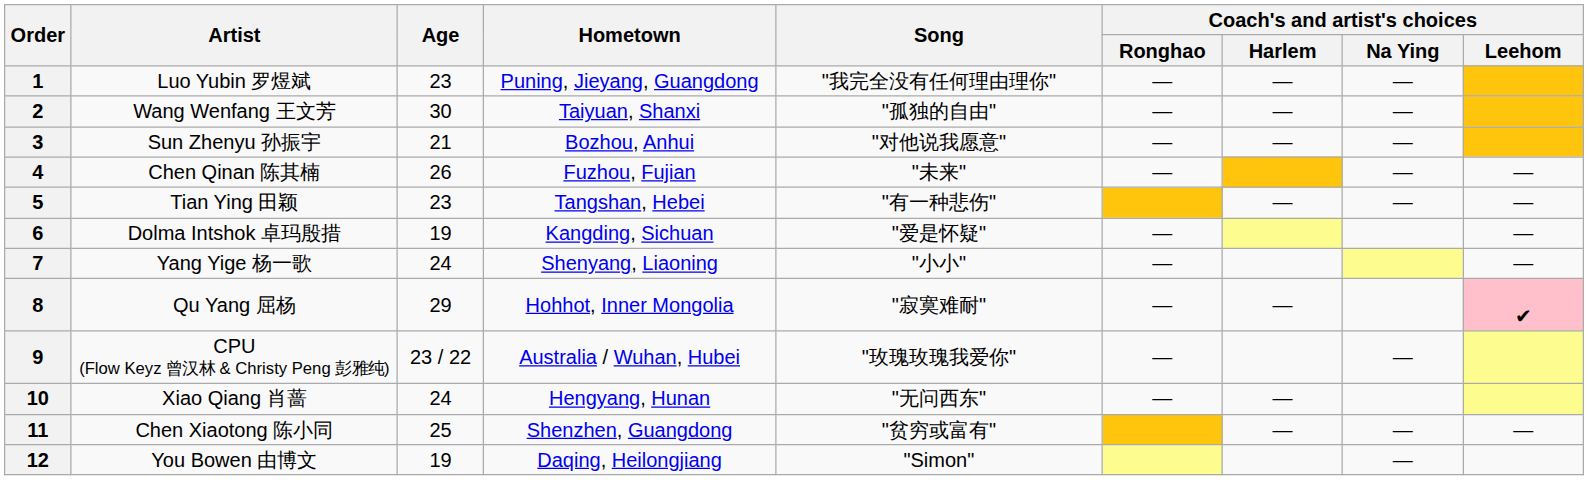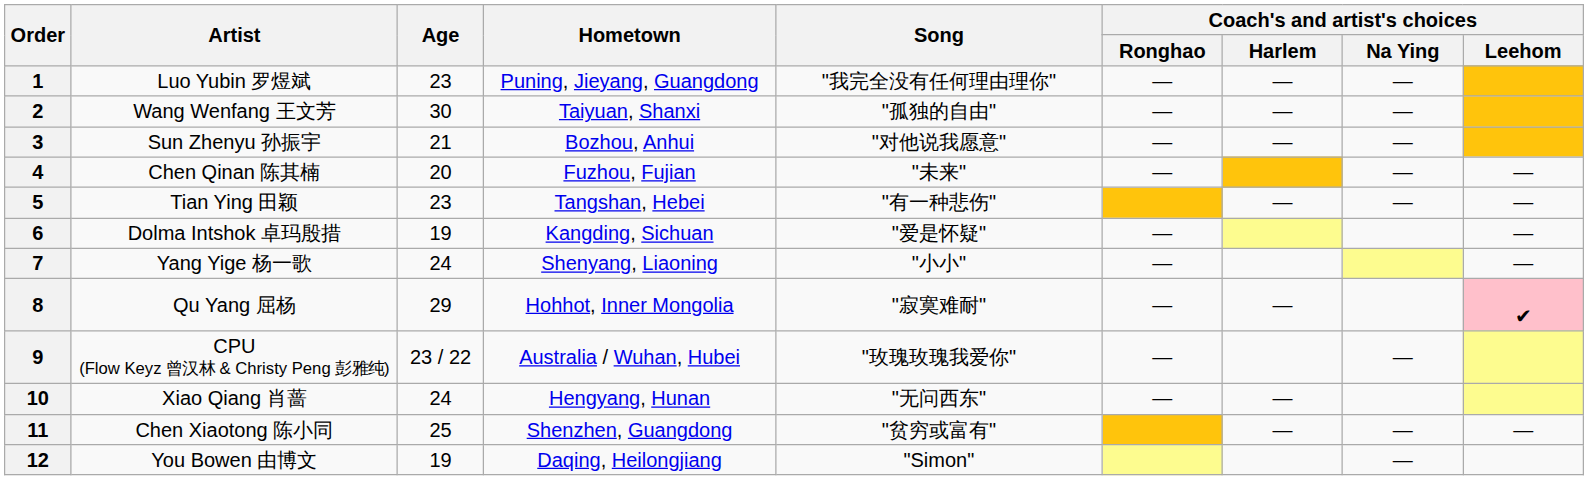 <table class="wikitable" style="text-align:center; line-height:17px; width:100%;">
 <tr>
 <th scope="col" rowspan="2" style="width:02%;">Order</th>
 <th scope="col" rowspan="2" style="width:19%;">Artist</th>
 <th scope="col" rowspan="2" style="width:05%;">Age</th>
 <th scope="col" rowspan="2" style="width:17%;">Hometown</th>
 <th scope="col" rowspan="2" style="width:19%;">Song</th>
 <th scope="col" colspan="4" style="width:28%;">Coach's and artist's choices</th>
 </tr>
 <tr>
 <th style="width:07%;">Ronghao</th>
 <th style="width:07%;">Harlem</th>
 <th style="width:07%;">Na Ying</th>
 <th style="width:07%;">Leehom</th>
 </tr>
 <tr>
 <th>1</th>
 <td>Luo Yubin 罗煜斌</td>
 <td>23</td>
 <td><a href='#'>Puning</a>, <a href='#'>Jieyang</a>, <a href='#'>Guangdong</a></td>
 <td>"我完全没有任何理由理你"</td>
 <td>—</td>
 <td>—</td>
 <td>—</td>
 <td style="background:#FFC40C;"> <strong></strong></td>
 </tr>
 <tr>
 <th>2</th>
 <td>Wang Wenfang 王文芳</td>
 <td>30</td>
 <td><a href='#'>Taiyuan</a>, <a href='#'>Shanxi</a></td>
 <td>"孤独的自由"</td>
 <td>—</td>
 <td>—</td>
 <td> —</td>
 <td style="background:#FFC40C;"><strong></strong></td>
 </tr>
 <tr>
 <th>3</th>
 <td>Sun Zhenyu 孙振宇</td>
 <td>21</td>
 <td><a href='#'>Bozhou</a>, <a href='#'>Anhui</a></td>
 <td>"对他说我愿意"</td>
 <td>—</td>
 <td> —</td>
 <td>—</td>
 <td style="background:#FFC40C;"><strong></strong></td>
 </tr>
 <tr>
 <th>4</th>
 <td>Chen Qinan 陈其楠</td>
-<td>26</td>
+<td>20</td>
 <td><a href='#'>Fuzhou</a>, <a href='#'>Fujian</a></td>
 <td>"未来"</td>
 <td>—</td>
 <td style="background:#FFC40C;"><strong></strong></td>
 <td>—</td>
 <td> —</td>
 </tr>
 <tr>
 <th>5</th>
 <td>Tian Ying 田颖</td>
 <td>23</td>
 <td><a href='#'>Tangshan</a>, <a href='#'>Hebei</a></td>
 <td>"有一种悲伤"</td>
 <td style="background:#FFC40C;"> <strong></strong></td>
 <td>—</td>
 <td>—</td>
 <td>—</td>
 </tr>
 <tr>
 <th>6</th>
 <td>Dolma Intshok 卓玛殷措</td>
 <td>19</td>
 <td><a href='#'>Kangding</a>, <a href='#'>Sichuan</a></td>
 <td>"爱是怀疑"</td>
 <td>—</td>
 <td style="background:#fdfc8f;"> <strong></strong></td>
 <td><strong></strong></td>
 <td>—</td>
 </tr>
 <tr>
 <th>7</th>
 <td>Yang Yige 杨一歌</td>
 <td>24</td>
 <td><a href='#'>Shenyang</a>, <a href='#'>Liaoning</a></td>
 <td>"小小"</td>
 <td>—</td>
 <td> <strong></strong></td>
 <td style="background:#fdfc8f;"><strong></strong></td>
 <td> —</td>
 </tr>
 <tr>
 <th>8</th>
 <td>Qu Yang 屈杨</td>
 <td>29</td>
 <td><a href='#'>Hohhot</a>, <a href='#'>Inner Mongolia</a></td>
 <td>"寂寞难耐"</td>
 <td>—</td>
 <td>—</td>
 <td><strong></strong></td>
 <td style="background:pink;"> <strong></strong> <br> ✔</td>
 </tr>
 <tr>
 <th>9</th>
 <td>CPU<br><small>(Flow Keyz 曾汉林 & Christy Peng 彭雅纯)</small></td>
 <td>23 / 22</td>
 <td><a href='#'>Australia</a> / <a href='#'>Wuhan</a>, <a href='#'>Hubei</a></td>
 <td>"玫瑰玫瑰我爱你"</td>
 <td>—</td>
 <td><strong></strong></td>
 <td>—</td>
 <td style="background:#fdfc8f;">  <strong></strong></td>
 </tr>
 <tr>
 <th>10</th>
 <td>Xiao Qiang 肖蔷</td>
 <td>24</td>
 <td><a href='#'>Hengyang</a>, <a href='#'>Hunan</a></td>
 <td>"无问西东"</td>
 <td>—</td>
 <td>—</td>
 <td><strong></strong></td>
 <td style="background:#fdfc8f;">  <strong></strong></td>
 </tr>
 <tr>
 <th>11</th>
 <td>Chen Xiaotong 陈小同</td>
 <td>25</td>
 <td><a href='#'>Shenzhen</a>, <a href='#'>Guangdong</a></td>
 <td>"贫穷或富有"</td>
 <td style="background:#FFC40C;"> <strong></strong></td>
 <td>—</td>
 <td>—</td>
 <td> —</td>
 </tr>
 <tr>
 <th>12</th>
 <td>You Bowen 由博文</td>
 <td>19</td>
 <td><a href='#'>Daqing</a>, <a href='#'>Heilongjiang</a></td>
 <td>"Simon"</td>
 <td style="background:#fdfc8f;"><strong></strong></td>
 <td><strong></strong></td>
 <td>—</td>
 <td> <strong></strong></td>
 </tr>
 </table>
